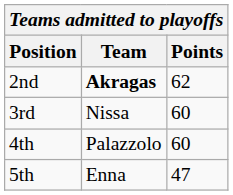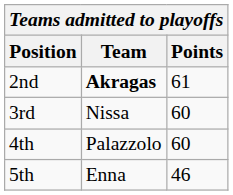 <table class="wikitable">
 <tr>
 <th colspan="3"><em>Teams admitted to playoffs</em></th>
 </tr>
 <tr>
 <th>Position</th>
 <th>Team</th>
 <th>Points</th>
 </tr>
 <tr>
 <td>2nd</td>
 <td><strong>Akragas</strong></td>
-<td>62</td>
+<td>61</td>
 </tr>
 <tr>
 <td>3rd</td>
 <td>Nissa</td>
 <td>60</td>
 </tr>
 <tr>
 <td>4th</td>
 <td>Palazzolo</td>
 <td>60</td>
 </tr>
 <tr>
 <td>5th</td>
 <td>Enna</td>
-<td>47</td>
+<td>46</td>
 </tr>
 </table>
